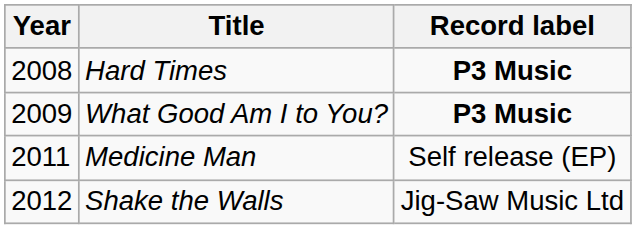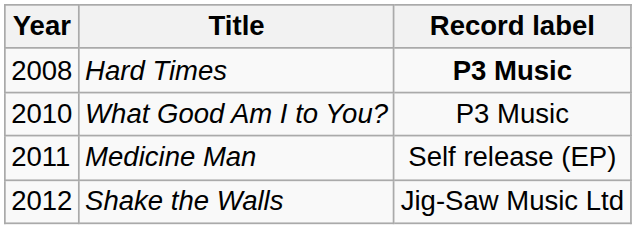 <table class="wikitable sortable">
 <tr>
 <th>Year</th>
 <th>Title</th>
 <th>Record label</th>
 </tr>
 <tr>
 <td>2008</td>
 <td><em>Hard Times</em></td>
 <td style="text-align:center;"><strong>P3 Music</strong></td>
 </tr>
 <tr>
-<td>2009</td>
+<td>2010</td>
 <td><em>What Good Am I to You?</em></td>
-<td style="text-align:center;"><strong>P3 Music</strong></td>
+<td style="text-align:center;">P3 Music</td>
 </tr>
 <tr>
 <td>2011</td>
 <td><em>Medicine Man</em></td>
 <td style="text-align:center;">Self release (EP)</td>
 </tr>
 <tr>
 <td>2012</td>
 <td><em>Shake the Walls</em></td>
 <td style="text-align:center;">Jig-Saw Music Ltd</td>
 </tr>
 </table>
